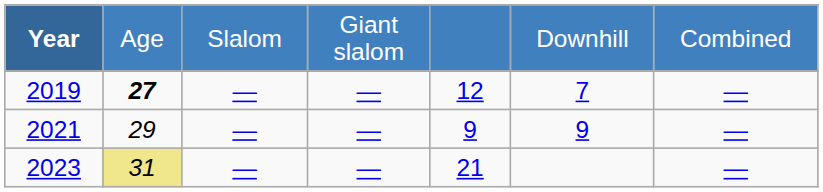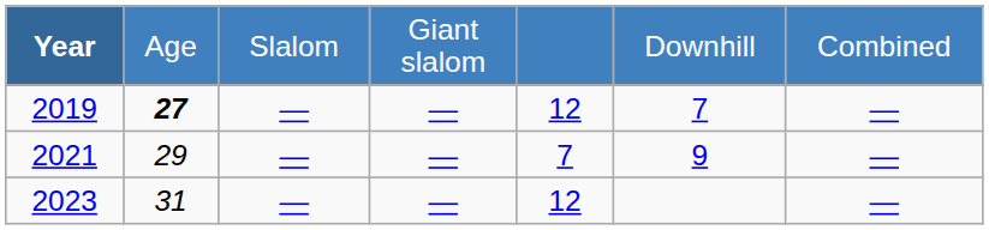 <table class="wikitable" style="font-size:95%; text-align:center; border:grey solid 1px; border-collapse:collapse;" width="40%">
 <tr style="background-color:#369; color:white;">
 <td rowspan="2" colspan="1" width="4%"><strong>Year</strong></td>
 </tr>
 <tr style="background-color:#4180be; color:white;">
 <td width="3%">Age</td>
 <td width="5%">Slalom</td>
 <td width="5%">Giant<br>slalom</td>
 <td width="5%"></td>
 <td width="5%">Downhill</td>
 <td width="5%">Combined</td>
 </tr>
 <tr style="background-color:#8CB2D8; color:white;">
 </tr>
 <tr>
 <td><a href='#'>2019</a></td>
 <td><strong><em>27</em></strong></td>
 <td><a href='#'>—</a></td>
 <td><a href='#'>—</a></td>
 <td><a href='#'>12</a></td>
 <td><a href='#'>7</a></td>
 <td><a href='#'>—</a></td>
 </tr>
 <tr>
 <td><a href='#'>2021</a></td>
 <td><em>29</em></td>
 <td><a href='#'>—</a></td>
 <td><a href='#'>—</a></td>
-<td><a href='#'>9</a></td>
+<td><a href='#'>7</a></td>
 <td><a href='#'>9</a></td>
 <td><a href='#'>—</a></td>
 </tr>
 <tr>
 <td><a href='#'>2023</a></td>
-<td style="background: khaki;"><em>31</em></td>
+<td><em>31</em></td>
 <td><a href='#'>—</a></td>
 <td><a href='#'>—</a></td>
-<td><a href='#'>21</a></td>
+<td><a href='#'>12</a></td>
 <td><a href='#'></a></td>
 <td><a href='#'>—</a></td>
 </tr>
 </table>
